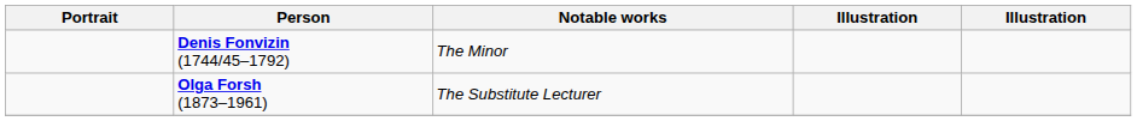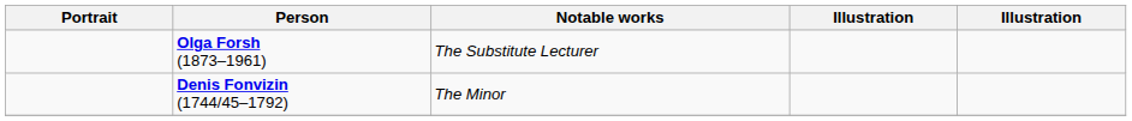 <table class="wikitable" style="width:90%;">
 <tr bgcolor="#cccccc">
 <th width=15%>Portrait</th>
 <th width=23%>Person</th>
 <th width=32%>Notable works</th>
 <th width=15%>Illustration</th>
 <th width=15%>Illustration</th>
 </tr>
 <tr>
 <td align=center></td>
+<td><strong><a href='#'>Olga Forsh</a></strong><br>(1873–1961)</td>
+<td><em>The Substitute Lecturer</em></td>
+<td align=center></td>
+<td align=center></td>
+</tr>
+<tr>
+<td align=center></td>
 <td><strong><a href='#'>Denis Fonvizin</a></strong><br>(1744/45–1792)</td>
 <td><em>The Minor</em></td>
 <td align=center></td>
 <td align=center></td>
 </tr>
 <tr>
-<td align=center></td>
-<td><strong><a href='#'>Olga Forsh</a></strong><br>(1873–1961)</td>
-<td><em>The Substitute Lecturer</em></td>
-<td align=center></td>
-<td align=center></td>
-</tr>
-<tr>
 </tr>
 </table>
